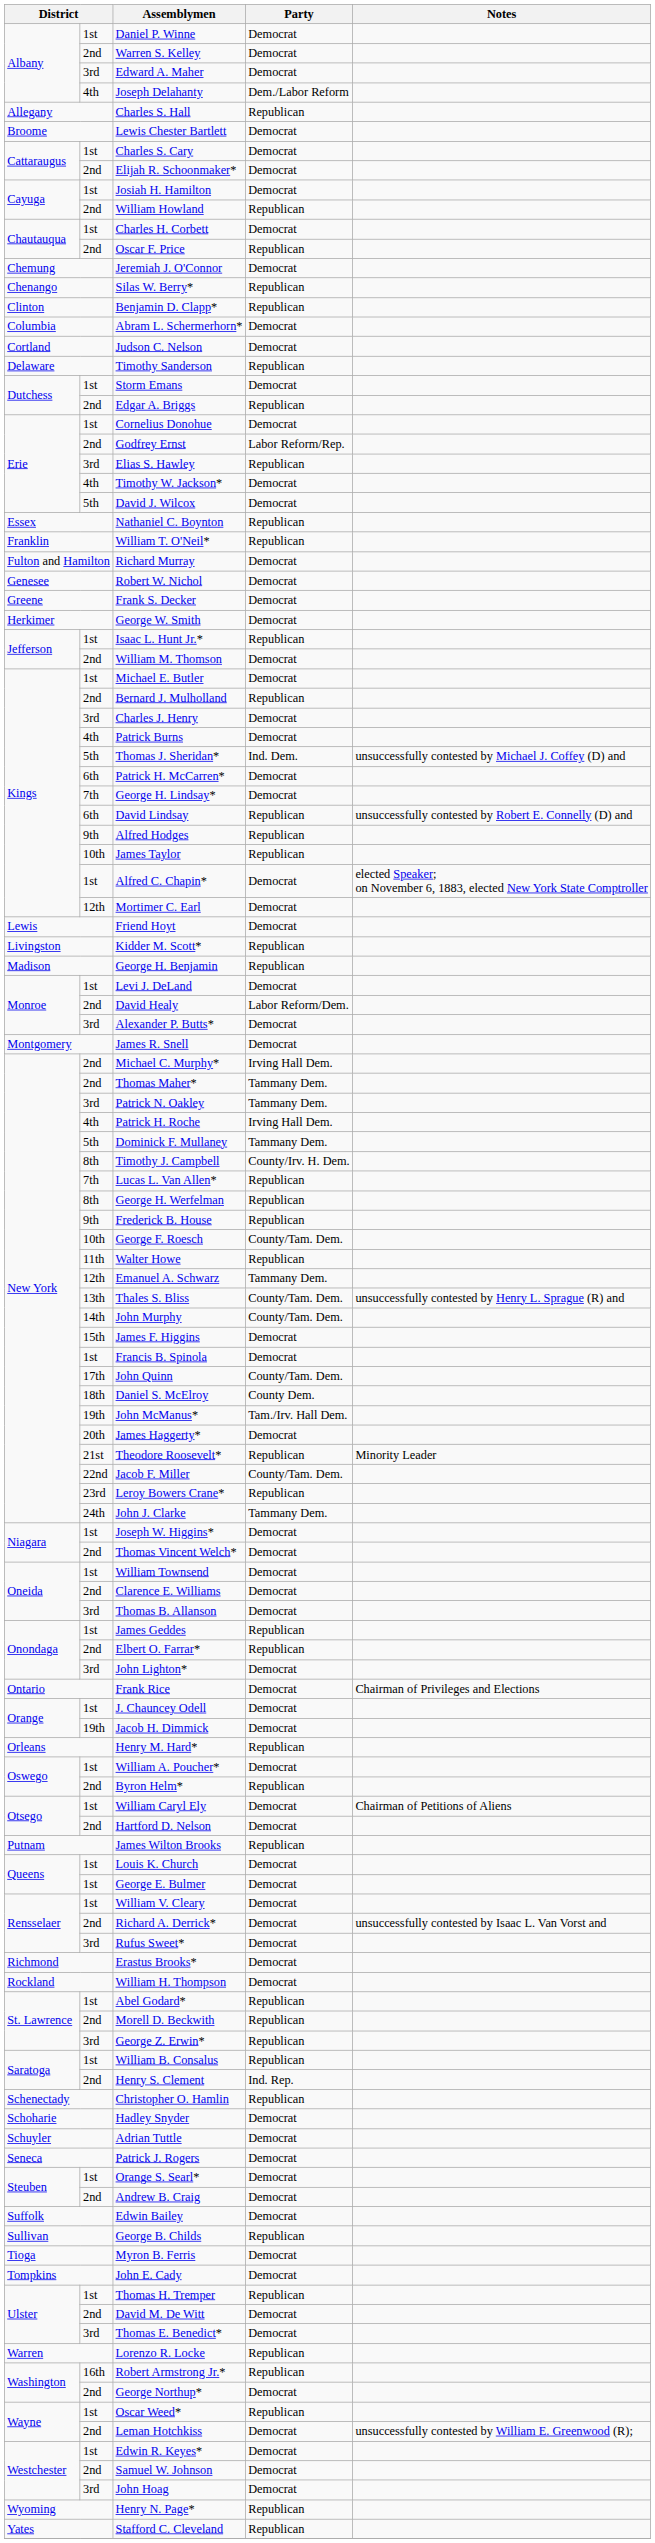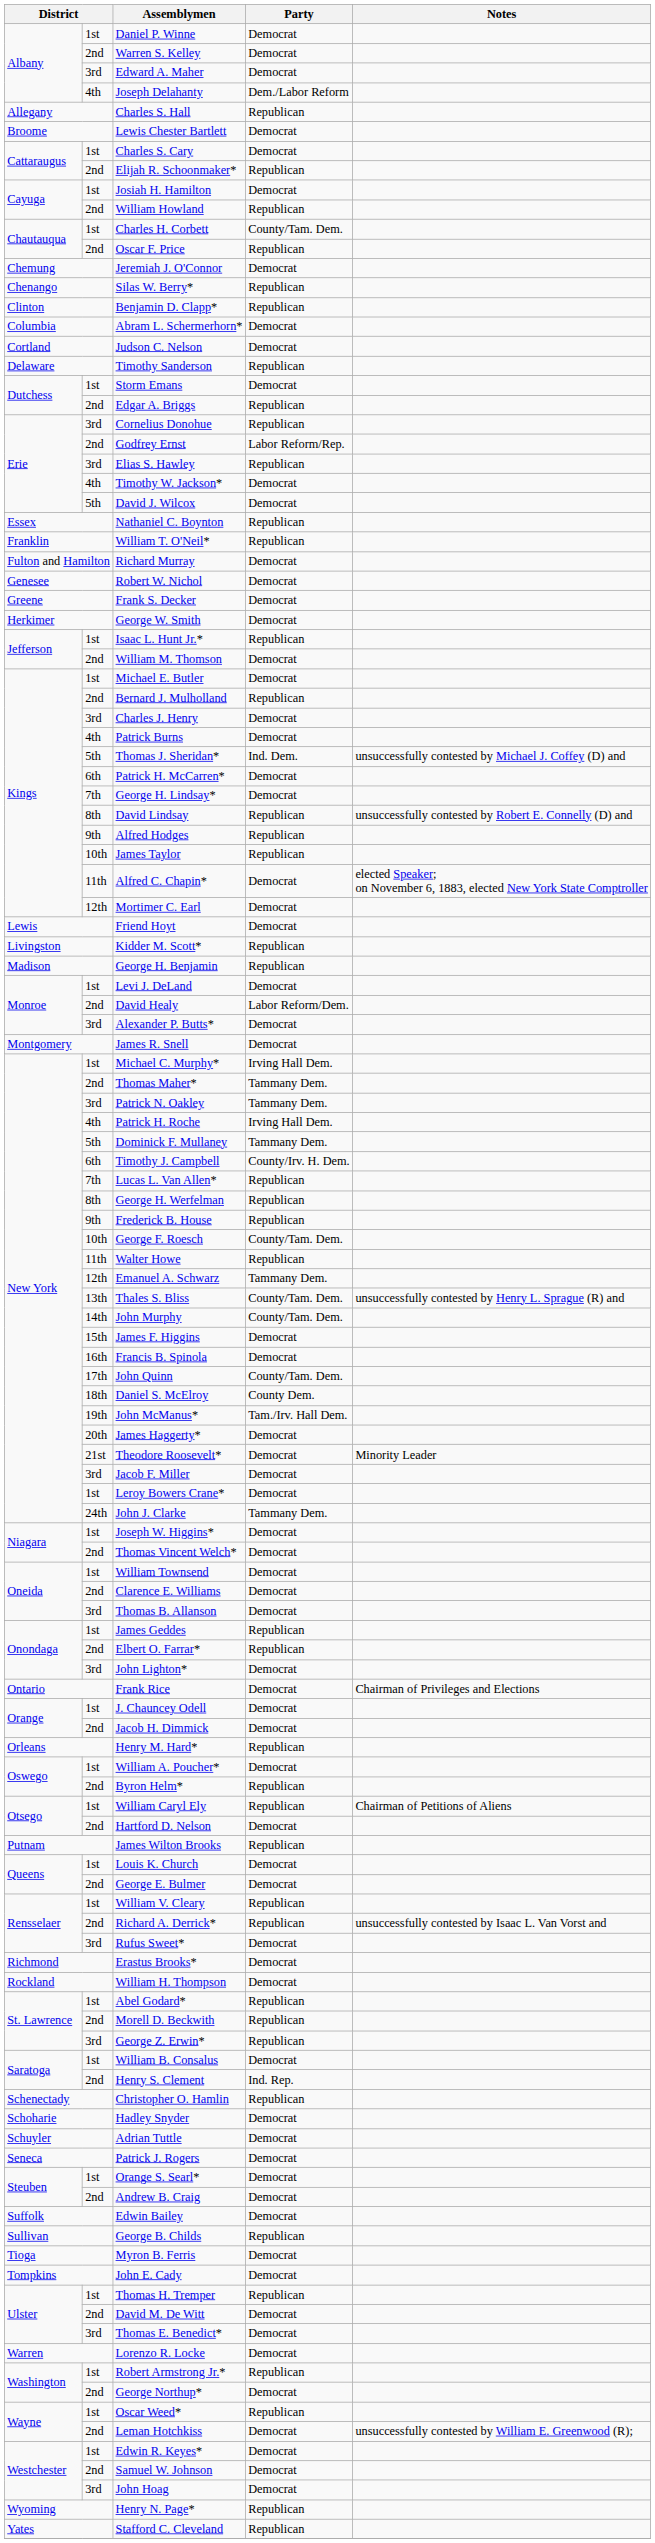 <table class=wikitable>
 <tr>
 <th colspan="2">District</th>
 <th>Assemblymen</th>
 <th>Party</th>
 <th>Notes</th>
 </tr>
 <tr>
 <td rowspan="4"><a href='#'>Albany</a></td>
 <td>1st</td>
 <td><a href='#'>Daniel P. Winne</a></td>
 <td>Democrat</td>
 <td></td>
 </tr>
 <tr>
 <td>2nd</td>
 <td><a href='#'>Warren S. Kelley</a></td>
 <td>Democrat</td>
 <td></td>
 </tr>
 <tr>
 <td>3rd</td>
 <td><a href='#'>Edward A. Maher</a></td>
 <td>Democrat</td>
 <td></td>
 </tr>
 <tr>
 <td>4th</td>
 <td><a href='#'>Joseph Delahanty</a></td>
 <td>Dem./Labor Reform</td>
 <td></td>
 </tr>
 <tr>
 <td colspan="2"><a href='#'>Allegany</a></td>
 <td><a href='#'>Charles S. Hall</a></td>
 <td>Republican</td>
 <td></td>
 </tr>
 <tr>
 <td colspan="2"><a href='#'>Broome</a></td>
 <td><a href='#'>Lewis Chester Bartlett</a></td>
 <td>Democrat</td>
 <td></td>
 </tr>
 <tr>
 <td rowspan="2"><a href='#'>Cattaraugus</a></td>
 <td>1st</td>
 <td><a href='#'>Charles S. Cary</a></td>
 <td>Democrat</td>
 <td></td>
 </tr>
 <tr>
 <td>2nd</td>
 <td><a href='#'>Elijah R. Schoonmaker</a>*</td>
-<td>Democrat</td>
+<td>Republican</td>
 <td></td>
 </tr>
 <tr>
 <td rowspan="2"><a href='#'>Cayuga</a></td>
 <td>1st</td>
 <td><a href='#'>Josiah H. Hamilton</a></td>
 <td>Democrat</td>
 <td></td>
 </tr>
 <tr>
 <td>2nd</td>
 <td><a href='#'>William Howland</a></td>
 <td>Republican</td>
 <td></td>
 </tr>
 <tr>
 <td rowspan="2"><a href='#'>Chautauqua</a></td>
 <td>1st</td>
 <td><a href='#'>Charles H. Corbett</a></td>
-<td>Democrat</td>
+<td>County/Tam. Dem.</td>
 <td></td>
 </tr>
 <tr>
 <td>2nd</td>
 <td><a href='#'>Oscar F. Price</a></td>
 <td>Republican</td>
 <td></td>
 </tr>
 <tr>
 <td colspan="2"><a href='#'>Chemung</a></td>
 <td><a href='#'>Jeremiah J. O'Connor</a></td>
 <td>Democrat</td>
 <td></td>
 </tr>
 <tr>
 <td colspan="2"><a href='#'>Chenango</a></td>
 <td><a href='#'>Silas W. Berry</a>*</td>
 <td>Republican</td>
 <td></td>
 </tr>
 <tr>
 <td colspan="2"><a href='#'>Clinton</a></td>
 <td><a href='#'>Benjamin D. Clapp</a>*</td>
 <td>Republican</td>
 <td></td>
 </tr>
 <tr>
 <td colspan="2"><a href='#'>Columbia</a></td>
 <td><a href='#'>Abram L. Schermerhorn</a>*</td>
 <td>Democrat</td>
 <td></td>
 </tr>
 <tr>
 <td colspan="2"><a href='#'>Cortland</a></td>
 <td><a href='#'>Judson C. Nelson</a></td>
 <td>Democrat</td>
 <td></td>
 </tr>
 <tr>
 <td colspan="2"><a href='#'>Delaware</a></td>
 <td><a href='#'>Timothy Sanderson</a></td>
 <td>Republican</td>
 <td></td>
 </tr>
 <tr>
 <td rowspan="2"><a href='#'>Dutchess</a></td>
 <td>1st</td>
 <td><a href='#'>Storm Emans</a></td>
 <td>Democrat</td>
 <td></td>
 </tr>
 <tr>
 <td>2nd</td>
 <td><a href='#'>Edgar A. Briggs</a></td>
 <td>Republican</td>
 <td></td>
 </tr>
 <tr>
 <td rowspan="5"><a href='#'>Erie</a></td>
-<td>1st</td>
+<td>3rd</td>
 <td><a href='#'>Cornelius Donohue</a></td>
-<td>Democrat</td>
+<td>Republican</td>
 <td></td>
 </tr>
 <tr>
 <td>2nd</td>
 <td><a href='#'>Godfrey Ernst</a></td>
 <td>Labor Reform/Rep.</td>
 <td></td>
 </tr>
 <tr>
 <td>3rd</td>
 <td><a href='#'>Elias S. Hawley</a></td>
 <td>Republican</td>
 <td></td>
 </tr>
 <tr>
 <td>4th</td>
 <td><a href='#'>Timothy W. Jackson</a>*</td>
 <td>Democrat</td>
 <td></td>
 </tr>
 <tr>
 <td>5th</td>
 <td><a href='#'>David J. Wilcox</a></td>
 <td>Democrat</td>
 <td></td>
 </tr>
 <tr>
 <td colspan="2"><a href='#'>Essex</a></td>
 <td><a href='#'>Nathaniel C. Boynton</a></td>
 <td>Republican</td>
 <td></td>
 </tr>
 <tr>
 <td colspan="2"><a href='#'>Franklin</a></td>
 <td><a href='#'>William T. O'Neil</a>*</td>
 <td>Republican</td>
 <td></td>
 </tr>
 <tr>
 <td colspan="2"><a href='#'>Fulton</a> and <a href='#'>Hamilton</a></td>
 <td><a href='#'>Richard Murray</a></td>
 <td>Democrat</td>
 <td></td>
 </tr>
 <tr>
 <td colspan="2"><a href='#'>Genesee</a></td>
 <td><a href='#'>Robert W. Nichol</a></td>
 <td>Democrat</td>
 <td></td>
 </tr>
 <tr>
 <td colspan="2"><a href='#'>Greene</a></td>
 <td><a href='#'>Frank S. Decker</a></td>
 <td>Democrat</td>
 <td></td>
 </tr>
 <tr>
 <td colspan="2"><a href='#'>Herkimer</a></td>
 <td><a href='#'>George W. Smith</a></td>
 <td>Democrat</td>
 <td></td>
 </tr>
 <tr>
 <td rowspan="2"><a href='#'>Jefferson</a></td>
 <td>1st</td>
 <td><a href='#'>Isaac L. Hunt Jr.</a>*</td>
 <td>Republican</td>
 <td></td>
 </tr>
 <tr>
 <td>2nd</td>
 <td><a href='#'>William M. Thomson</a></td>
 <td>Democrat</td>
 <td></td>
 </tr>
 <tr>
 <td rowspan="12"><a href='#'>Kings</a></td>
 <td>1st</td>
 <td><a href='#'>Michael E. Butler</a></td>
 <td>Democrat</td>
 <td></td>
 </tr>
 <tr>
 <td>2nd</td>
 <td><a href='#'>Bernard J. Mulholland</a></td>
 <td>Republican</td>
 <td></td>
 </tr>
 <tr>
 <td>3rd</td>
 <td><a href='#'>Charles J. Henry</a></td>
 <td>Democrat</td>
 <td></td>
 </tr>
 <tr>
 <td>4th</td>
 <td><a href='#'>Patrick Burns</a></td>
 <td>Democrat</td>
 <td></td>
 </tr>
 <tr>
 <td>5th</td>
 <td><a href='#'>Thomas J. Sheridan</a>*</td>
 <td>Ind. Dem.</td>
 <td>unsuccessfully contested by <a href='#'>Michael J. Coffey</a> (D) and </td>
 </tr>
 <tr>
 <td>6th</td>
 <td><a href='#'>Patrick H. McCarren</a>*</td>
 <td>Democrat</td>
 <td></td>
 </tr>
 <tr>
 <td>7th</td>
 <td><a href='#'>George H. Lindsay</a>*</td>
 <td>Democrat</td>
 <td></td>
 </tr>
 <tr>
-<td>6th</td>
+<td>8th</td>
 <td><a href='#'>David Lindsay</a></td>
 <td>Republican</td>
 <td>unsuccessfully contested by <a href='#'>Robert E. Connelly</a> (D) and </td>
 </tr>
 <tr>
 <td>9th</td>
 <td><a href='#'>Alfred Hodges</a></td>
 <td>Republican</td>
 <td></td>
 </tr>
 <tr>
 <td>10th</td>
 <td><a href='#'>James Taylor</a></td>
 <td>Republican</td>
 <td></td>
 </tr>
 <tr>
-<td>1st</td>
+<td>11th</td>
 <td><a href='#'>Alfred C. Chapin</a>*</td>
 <td>Democrat</td>
 <td>elected <a href='#'>Speaker</a>; <br>on November 6, 1883, elected <a href='#'>New York State Comptroller</a></td>
 </tr>
 <tr>
 <td>12th</td>
 <td><a href='#'>Mortimer C. Earl</a></td>
 <td>Democrat</td>
 <td></td>
 </tr>
 <tr>
 <td colspan="2"><a href='#'>Lewis</a></td>
 <td><a href='#'>Friend Hoyt</a></td>
 <td>Democrat</td>
 <td></td>
 </tr>
 <tr>
 <td colspan="2"><a href='#'>Livingston</a></td>
 <td><a href='#'>Kidder M. Scott</a>*</td>
 <td>Republican</td>
 <td></td>
 </tr>
 <tr>
 <td colspan="2"><a href='#'>Madison</a></td>
 <td><a href='#'>George H. Benjamin</a></td>
 <td>Republican</td>
 <td></td>
 </tr>
 <tr>
 <td rowspan="3"><a href='#'>Monroe</a></td>
 <td>1st</td>
 <td><a href='#'>Levi J. DeLand</a></td>
 <td>Democrat</td>
 <td></td>
 </tr>
 <tr>
 <td>2nd</td>
 <td><a href='#'>David Healy</a></td>
 <td>Labor Reform/Dem.</td>
 <td></td>
 </tr>
 <tr>
 <td>3rd</td>
 <td><a href='#'>Alexander P. Butts</a>*</td>
 <td>Democrat</td>
 <td></td>
 </tr>
 <tr>
 <td colspan="2"><a href='#'>Montgomery</a></td>
 <td><a href='#'>James R. Snell</a></td>
 <td>Democrat</td>
 <td></td>
 </tr>
 <tr>
 <td rowspan="24"><a href='#'>New York</a></td>
-<td>2nd</td>
+<td>1st</td>
 <td><a href='#'>Michael C. Murphy</a>*</td>
 <td>Irving Hall Dem.</td>
 <td></td>
 </tr>
 <tr>
 <td>2nd</td>
 <td><a href='#'>Thomas Maher</a>*</td>
 <td>Tammany Dem.</td>
 <td></td>
 </tr>
 <tr>
 <td>3rd</td>
 <td><a href='#'>Patrick N. Oakley</a></td>
 <td>Tammany Dem.</td>
 <td></td>
 </tr>
 <tr>
 <td>4th</td>
 <td><a href='#'>Patrick H. Roche</a></td>
 <td>Irving Hall Dem.</td>
 <td></td>
 </tr>
 <tr>
 <td>5th</td>
 <td><a href='#'>Dominick F. Mullaney</a></td>
 <td>Tammany Dem.</td>
 <td></td>
 </tr>
 <tr>
-<td>8th</td>
+<td>6th</td>
 <td><a href='#'>Timothy J. Campbell</a></td>
 <td>County/Irv. H. Dem.</td>
 <td></td>
 </tr>
 <tr>
 <td>7th</td>
 <td><a href='#'>Lucas L. Van Allen</a>*</td>
 <td>Republican</td>
 <td></td>
 </tr>
 <tr>
 <td>8th</td>
 <td><a href='#'>George H. Werfelman</a></td>
 <td>Republican</td>
 <td></td>
 </tr>
 <tr>
 <td>9th</td>
 <td><a href='#'>Frederick B. House</a></td>
 <td>Republican</td>
 <td></td>
 </tr>
 <tr>
 <td>10th</td>
 <td><a href='#'>George F. Roesch</a></td>
 <td>County/Tam. Dem.</td>
 <td></td>
 </tr>
 <tr>
 <td>11th</td>
 <td><a href='#'>Walter Howe</a></td>
 <td>Republican</td>
 <td></td>
 </tr>
 <tr>
 <td>12th</td>
 <td><a href='#'>Emanuel A. Schwarz</a></td>
 <td>Tammany Dem.</td>
 <td></td>
 </tr>
 <tr>
 <td>13th</td>
 <td><a href='#'>Thales S. Bliss</a></td>
 <td>County/Tam. Dem.</td>
 <td>unsuccessfully contested by <a href='#'>Henry L. Sprague</a> (R) and </td>
 </tr>
 <tr>
 <td>14th</td>
 <td><a href='#'>John Murphy</a></td>
 <td>County/Tam. Dem.</td>
 <td></td>
 </tr>
 <tr>
 <td>15th</td>
 <td><a href='#'>James F. Higgins</a></td>
 <td>Democrat</td>
 <td></td>
 </tr>
 <tr>
-<td>1st</td>
+<td>16th</td>
 <td><a href='#'>Francis B. Spinola</a></td>
 <td>Democrat</td>
 <td></td>
 </tr>
 <tr>
 <td>17th</td>
 <td><a href='#'>John Quinn</a></td>
 <td>County/Tam. Dem.</td>
 <td></td>
 </tr>
 <tr>
 <td>18th</td>
 <td><a href='#'>Daniel S. McElroy</a></td>
 <td>County Dem.</td>
 <td></td>
 </tr>
 <tr>
 <td>19th</td>
 <td><a href='#'>John McManus</a>*</td>
 <td>Tam./Irv. Hall Dem.</td>
 <td></td>
 </tr>
 <tr>
 <td>20th</td>
 <td><a href='#'>James Haggerty</a>*</td>
 <td>Democrat</td>
 <td></td>
 </tr>
 <tr>
 <td>21st</td>
 <td><a href='#'>Theodore Roosevelt</a>*</td>
-<td>Republican</td>
+<td>Democrat</td>
 <td>Minority Leader</td>
 </tr>
 <tr>
-<td>22nd</td>
+<td>3rd</td>
 <td><a href='#'>Jacob F. Miller</a></td>
-<td>County/Tam. Dem.</td>
+<td>Democrat</td>
 <td></td>
 </tr>
 <tr>
-<td>23rd</td>
+<td>1st</td>
 <td><a href='#'>Leroy Bowers Crane</a>*</td>
-<td>Republican</td>
+<td>Democrat</td>
 <td></td>
 </tr>
 <tr>
 <td>24th</td>
 <td><a href='#'>John J. Clarke</a></td>
 <td>Tammany Dem.</td>
 <td></td>
 </tr>
 <tr>
 <td rowspan="2"><a href='#'>Niagara</a></td>
 <td>1st</td>
 <td><a href='#'>Joseph W. Higgins</a>*</td>
 <td>Democrat</td>
 <td></td>
 </tr>
 <tr>
 <td>2nd</td>
 <td><a href='#'>Thomas Vincent Welch</a>*</td>
 <td>Democrat</td>
 <td></td>
 </tr>
 <tr>
 <td rowspan="3"><a href='#'>Oneida</a></td>
 <td>1st</td>
 <td><a href='#'>William Townsend</a></td>
 <td>Democrat</td>
 <td></td>
 </tr>
 <tr>
 <td>2nd</td>
 <td><a href='#'>Clarence E. Williams</a></td>
 <td>Democrat</td>
 <td></td>
 </tr>
 <tr>
 <td>3rd</td>
 <td><a href='#'>Thomas B. Allanson</a></td>
 <td>Democrat</td>
 <td></td>
 </tr>
 <tr>
 <td rowspan="3"><a href='#'>Onondaga</a></td>
 <td>1st</td>
 <td><a href='#'>James Geddes</a></td>
 <td>Republican</td>
 <td></td>
 </tr>
 <tr>
 <td>2nd</td>
 <td><a href='#'>Elbert O. Farrar</a>*</td>
 <td>Republican</td>
 <td></td>
 </tr>
 <tr>
 <td>3rd</td>
 <td><a href='#'>John Lighton</a>*</td>
 <td>Democrat</td>
 <td></td>
 </tr>
 <tr>
 <td colspan="2"><a href='#'>Ontario</a></td>
 <td><a href='#'>Frank Rice</a></td>
 <td>Democrat</td>
 <td>Chairman of Privileges and Elections</td>
 </tr>
 <tr>
 <td rowspan="2"><a href='#'>Orange</a></td>
 <td>1st</td>
 <td><a href='#'>J. Chauncey Odell</a></td>
 <td>Democrat</td>
 <td></td>
 </tr>
 <tr>
-<td>19th</td>
+<td>2nd</td>
 <td><a href='#'>Jacob H. Dimmick</a></td>
 <td>Democrat</td>
 <td></td>
 </tr>
 <tr>
 <td colspan="2"><a href='#'>Orleans</a></td>
 <td><a href='#'>Henry M. Hard</a>*</td>
 <td>Republican</td>
 <td></td>
 </tr>
 <tr>
 <td rowspan="2"><a href='#'>Oswego</a></td>
 <td>1st</td>
 <td><a href='#'>William A. Poucher</a>*</td>
 <td>Democrat</td>
 <td></td>
 </tr>
 <tr>
 <td>2nd</td>
 <td><a href='#'>Byron Helm</a>*</td>
 <td>Republican</td>
 <td></td>
 </tr>
 <tr>
 <td rowspan="2"><a href='#'>Otsego</a></td>
 <td>1st</td>
 <td><a href='#'>William Caryl Ely</a></td>
-<td>Democrat</td>
+<td>Republican</td>
 <td>Chairman of Petitions of Aliens</td>
 </tr>
 <tr>
 <td>2nd</td>
 <td><a href='#'>Hartford D. Nelson</a></td>
 <td>Democrat</td>
 <td></td>
 </tr>
 <tr>
 <td colspan="2"><a href='#'>Putnam</a></td>
 <td><a href='#'>James Wilton Brooks</a></td>
 <td>Republican</td>
 <td></td>
 </tr>
 <tr>
 <td rowspan="2"><a href='#'>Queens</a></td>
 <td>1st</td>
 <td><a href='#'>Louis K. Church</a></td>
 <td>Democrat</td>
 <td></td>
 </tr>
 <tr>
-<td>1st</td>
+<td>2nd</td>
 <td><a href='#'>George E. Bulmer</a></td>
 <td>Democrat</td>
 <td></td>
 </tr>
 <tr>
 <td rowspan="3"><a href='#'>Rensselaer</a></td>
 <td>1st</td>
 <td><a href='#'>William V. Cleary</a></td>
-<td>Democrat</td>
+<td>Republican</td>
 <td></td>
 </tr>
 <tr>
 <td>2nd</td>
 <td><a href='#'>Richard A. Derrick</a>*</td>
-<td>Democrat</td>
+<td>Republican</td>
 <td>unsuccessfully contested by Isaac L. Van Vorst and </td>
 </tr>
 <tr>
 <td>3rd</td>
 <td><a href='#'>Rufus Sweet</a>*</td>
 <td>Democrat</td>
 <td></td>
 </tr>
 <tr>
 <td colspan="2"><a href='#'>Richmond</a></td>
 <td><a href='#'>Erastus Brooks</a>*</td>
 <td>Democrat</td>
 <td></td>
 </tr>
 <tr>
 <td colspan="2"><a href='#'>Rockland</a></td>
 <td><a href='#'>William H. Thompson</a></td>
 <td>Democrat</td>
 <td></td>
 </tr>
 <tr>
 <td rowspan="3"><a href='#'>St. Lawrence</a></td>
 <td>1st</td>
 <td><a href='#'>Abel Godard</a>*</td>
 <td>Republican</td>
 <td></td>
 </tr>
 <tr>
 <td>2nd</td>
 <td><a href='#'>Morell D. Beckwith</a></td>
 <td>Republican</td>
 <td></td>
 </tr>
 <tr>
 <td>3rd</td>
 <td><a href='#'>George Z. Erwin</a>*</td>
 <td>Republican</td>
 <td></td>
 </tr>
 <tr>
 <td rowspan="2"><a href='#'>Saratoga</a></td>
 <td>1st</td>
 <td><a href='#'>William B. Consalus</a></td>
-<td>Republican</td>
+<td>Democrat</td>
 <td></td>
 </tr>
 <tr>
 <td>2nd</td>
 <td><a href='#'>Henry S. Clement</a></td>
 <td>Ind. Rep.</td>
 <td></td>
 </tr>
 <tr>
 <td colspan="2"><a href='#'>Schenectady</a></td>
 <td><a href='#'>Christopher O. Hamlin</a></td>
 <td>Republican</td>
 <td></td>
 </tr>
 <tr>
 <td colspan="2"><a href='#'>Schoharie</a></td>
 <td><a href='#'>Hadley Snyder</a></td>
 <td>Democrat</td>
 <td></td>
 </tr>
 <tr>
 <td colspan="2"><a href='#'>Schuyler</a></td>
 <td><a href='#'>Adrian Tuttle</a></td>
 <td>Democrat</td>
 <td></td>
 </tr>
 <tr>
 <td colspan="2"><a href='#'>Seneca</a></td>
 <td><a href='#'>Patrick J. Rogers</a></td>
 <td>Democrat</td>
 <td></td>
 </tr>
 <tr>
 <td rowspan="2"><a href='#'>Steuben</a></td>
 <td>1st</td>
 <td><a href='#'>Orange S. Searl</a>*</td>
 <td>Democrat</td>
 <td></td>
 </tr>
 <tr>
 <td>2nd</td>
 <td><a href='#'>Andrew B. Craig</a></td>
 <td>Democrat</td>
 <td></td>
 </tr>
 <tr>
 <td colspan="2"><a href='#'>Suffolk</a></td>
 <td><a href='#'>Edwin Bailey</a></td>
 <td>Democrat</td>
 <td></td>
 </tr>
 <tr>
 <td colspan="2"><a href='#'>Sullivan</a></td>
 <td><a href='#'>George B. Childs</a></td>
 <td>Republican</td>
 <td></td>
 </tr>
 <tr>
 <td colspan="2"><a href='#'>Tioga</a></td>
 <td><a href='#'>Myron B. Ferris</a></td>
 <td>Democrat</td>
 <td></td>
 </tr>
 <tr>
 <td colspan="2"><a href='#'>Tompkins</a></td>
 <td><a href='#'>John E. Cady</a></td>
 <td>Democrat</td>
 <td></td>
 </tr>
 <tr>
 <td rowspan="3"><a href='#'>Ulster</a></td>
 <td>1st</td>
 <td><a href='#'>Thomas H. Tremper</a></td>
 <td>Republican</td>
 <td></td>
 </tr>
 <tr>
 <td>2nd</td>
 <td><a href='#'>David M. De Witt</a></td>
 <td>Democrat</td>
 <td></td>
 </tr>
 <tr>
 <td>3rd</td>
 <td><a href='#'>Thomas E. Benedict</a>*</td>
 <td>Democrat</td>
 <td></td>
 </tr>
 <tr>
 <td colspan="2"><a href='#'>Warren</a></td>
 <td><a href='#'>Lorenzo R. Locke</a></td>
-<td>Republican</td>
+<td>Democrat</td>
 <td></td>
 </tr>
 <tr>
 <td rowspan="2"><a href='#'>Washington</a></td>
-<td>16th</td>
+<td>1st</td>
 <td><a href='#'>Robert Armstrong Jr.</a>*</td>
 <td>Republican</td>
 <td></td>
 </tr>
 <tr>
 <td>2nd</td>
 <td><a href='#'>George Northup</a>*</td>
 <td>Democrat</td>
 <td></td>
 </tr>
 <tr>
 <td rowspan="2"><a href='#'>Wayne</a></td>
 <td>1st</td>
 <td><a href='#'>Oscar Weed</a>*</td>
 <td>Republican</td>
 <td></td>
 </tr>
 <tr>
 <td>2nd</td>
 <td><a href='#'>Leman Hotchkiss</a></td>
 <td>Democrat</td>
 <td>unsuccessfully contested by <a href='#'>William E. Greenwood</a> (R);</td>
 </tr>
 <tr>
 <td rowspan="3"><a href='#'>Westchester</a></td>
 <td>1st</td>
 <td><a href='#'>Edwin R. Keyes</a>*</td>
 <td>Democrat</td>
 <td></td>
 </tr>
 <tr>
 <td>2nd</td>
 <td><a href='#'>Samuel W. Johnson</a></td>
 <td>Democrat</td>
 <td></td>
 </tr>
 <tr>
 <td>3rd</td>
 <td><a href='#'>John Hoag</a></td>
 <td>Democrat</td>
 <td></td>
 </tr>
 <tr>
 <td colspan="2"><a href='#'>Wyoming</a></td>
 <td><a href='#'>Henry N. Page</a>*</td>
 <td>Republican</td>
 <td></td>
 </tr>
 <tr>
 <td colspan="2"><a href='#'>Yates</a></td>
 <td><a href='#'>Stafford C. Cleveland</a></td>
 <td>Republican</td>
 <td></td>
 </tr>
 <tr>
 </tr>
 </table>
